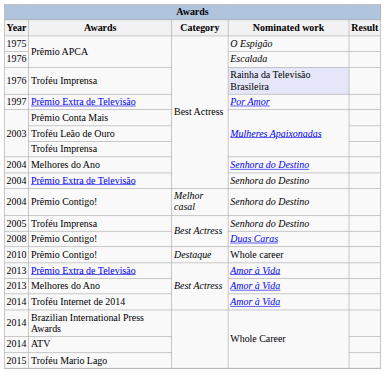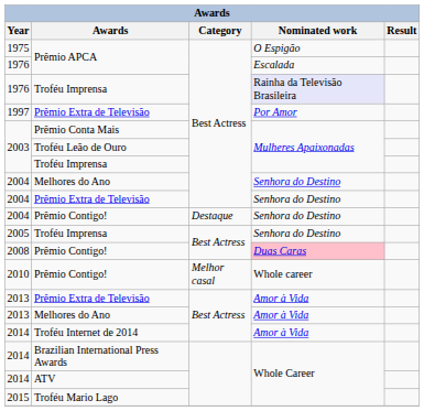 <table class="wikitable" style="font-size: 100%;">
 <tr>
 <th colspan="5" style="background: LightSteelBlue;">Awards</th>
 </tr>
 <tr>
 <th>Year</th>
 <th>Awards</th>
 <th>Category</th>
 <th>Nominated work</th>
 <th>Result</th>
 </tr>
 <tr>
 <td>1975</td>
 <td rowspan=2>Prêmio APCA</td>
 <td rowspan=9>Best Actress</td>
 <td><em>O Espigão</em></td>
 <td></td>
 </tr>
 <tr>
 <td>1976</td>
 <td><em>Escalada</em></td>
 <td></td>
 </tr>
 <tr>
 <td>1976</td>
 <td>Troféu Imprensa</td>
 <td style="background: lavender;">Rainha da Televisão Brasileira</td>
 <td></td>
 </tr>
 <tr>
 <td>1997</td>
 <td><a href='#'>Prêmio Extra de Televisão</a></td>
 <td><em><a href='#'>Por Amor</a></em></td>
 <td></td>
 </tr>
 <tr>
 <td rowspan=3>2003</td>
 <td>Prêmio Conta Mais</td>
 <td rowspan=3><em><a href='#'>Mulheres Apaixonadas</a></em></td>
 <td></td>
 </tr>
 <tr>
 <td>Troféu Leão de Ouro</td>
 <td></td>
 </tr>
 <tr>
 <td>Troféu Imprensa</td>
 <td></td>
 </tr>
 <tr>
 <td>2004</td>
 <td>Melhores do Ano</td>
 <td><em><a href='#'>Senhora do Destino</a></em></td>
 <td></td>
 </tr>
 <tr>
 <td>2004</td>
 <td><a href='#'>Prêmio Extra de Televisão</a></td>
 <td><em>Senhora do Destino</em></td>
 <td></td>
 </tr>
 <tr>
 <td>2004</td>
 <td>Prêmio Contigo!</td>
-<td><em>Melhor casal</em></td>
+<td><em>Destaque</em></td>
 <td><em>Senhora do Destino</em></td>
 <td></td>
 </tr>
 <tr>
 <td>2005</td>
 <td>Troféu Imprensa</td>
 <td rowspan=2><em>Best Actress</em></td>
 <td><em>Senhora do Destino</em></td>
 <td></td>
 </tr>
 <tr>
 <td>2008</td>
 <td>Prêmio Contigo!</td>
-<td><em><a href='#'>Duas Caras</a></em></td>
+<td style="background: pink;"><em><a href='#'>Duas Caras</a></em></td>
 <td></td>
 </tr>
 <tr>
 <td>2010</td>
 <td>Prêmio Contigo!</td>
-<td><em>Destaque</em></td>
+<td><em>Melhor casal</em></td>
 <td>Whole career</td>
 <td></td>
 </tr>
 <tr>
 <td>2013</td>
 <td><a href='#'>Prêmio Extra de Televisão</a></td>
 <td rowspan=3><em>Best Actress</em></td>
 <td><em><a href='#'>Amor à Vida</a></em></td>
 <td></td>
 </tr>
 <tr>
 <td>2013</td>
 <td>Melhores do Ano</td>
 <td><em><a href='#'>Amor à Vida</a></em></td>
 <td></td>
 </tr>
 <tr>
 <td>2014</td>
 <td>Troféu Internet de 2014</td>
 <td><em><a href='#'>Amor à Vida</a></em></td>
 <td></td>
 </tr>
 <tr>
 <td>2014</td>
 <td>Brazilian International Press Awards</td>
 <td rowspan=3></td>
 <td rowspan=3>Whole Career</td>
 <td></td>
 </tr>
 <tr>
 <td>2014</td>
 <td>ATV</td>
 <td></td>
 </tr>
 <tr>
 <td>2015</td>
 <td>Troféu Mario Lago</td>
 <td></td>
 </tr>
 <tr>
 </tr>
 </table>
